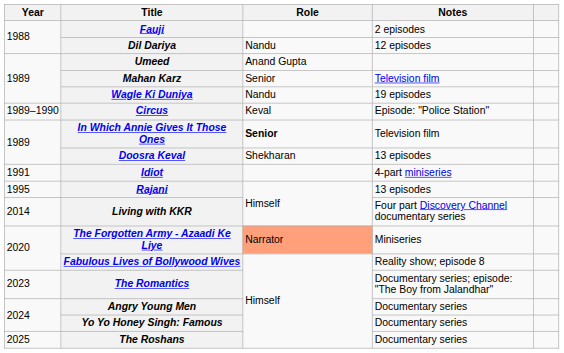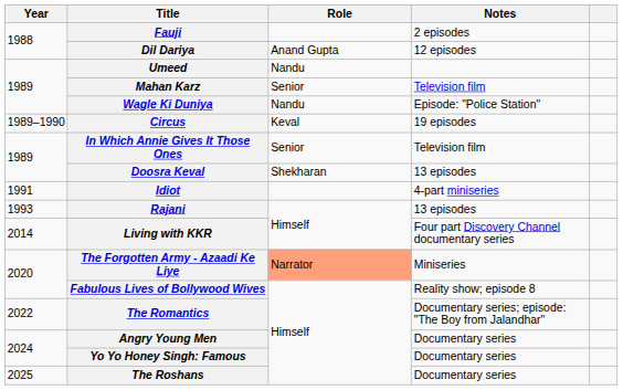 <table class="wikitable sortable plainrowheaders" style="text-align: margin;">
 <tr>
 <th scope="col">Year</th>
 <th scope="col" style="width: 17em;">Title</th>
 <th scope="col" style="width: 12em;">Role</th>
 <th scope="col" style="width: 15em;" class="unsortable">Notes</th>
 <th scope="col" style="width: 2em;" class="unsortable"></th>
 </tr>
 <tr>
 <td rowspan="2">1988</td>
 <th scope="row"><em><a href='#'>Fauji</a></em></th>
 <td></td>
 <td>2 episodes</td>
 <td style="text-align:center;"><br></td>
 </tr>
 <tr>
 <th scope="row"><em>Dil Dariya</em></th>
-<td>Nandu</td>
+<td>Anand Gupta</td>
 <td>12 episodes</td>
 <td style="text-align:center;"></td>
 </tr>
 <tr>
 <td rowspan="3">1989</td>
 <th scope="row"><em>Umeed</em></th>
-<td>Anand Gupta</td>
+<td>Nandu</td>
 <td></td>
 <td style="text-align:center;"></td>
 </tr>
 <tr>
 <th scope="row"><em>Mahan Karz</em></th>
 <td>Senior</td>
 <td><a href='#'>Television film</a></td>
 <td style="text-align:center;"></td>
 </tr>
 <tr>
 <th scope="row"><em><a href='#'>Wagle Ki Duniya</a></em></th>
 <td>Nandu</td>
-<td>19 episodes</td>
+<td>Episode: "Police Station"</td>
 <td style="text-align:center;"></td>
 </tr>
 <tr>
 <td>1989–1990</td>
 <th scope="row"><em><a href='#'>Circus</a></em></th>
 <td>Keval</td>
-<td>Episode: "Police Station"</td>
+<td>19 episodes</td>
 <td style="text-align:center;"></td>
 </tr>
 <tr>
 <td rowspan="2">1989</td>
 <th scope="row"><em><a href='#'>In Which Annie Gives It Those Ones</a></em></th>
-<td><strong>Senior</strong></td>
+<td>Senior</td>
 <td>Television film</td>
 <td style="text-align:center;"><br></td>
 </tr>
 <tr>
 <th scope="row"><em><a href='#'>Doosra Keval</a></em></th>
 <td>Shekharan</td>
 <td>13 episodes</td>
 <td style="text-align:center;"></td>
 </tr>
 <tr>
 <td>1991</td>
 <th scope="row"><em><a href='#'>Idiot</a></em></th>
 <td></td>
 <td>4-part <a href='#'>miniseries</a></td>
 <td style="text-align:center;"><br></td>
 </tr>
 <tr>
-<td>1995</td>
+<td>1993</td>
 <th scope="row"><em><a href='#'>Rajani</a></em></th>
 <td rowspan="2">Himself</td>
 <td>13 episodes</td>
 <td style="text-align:center;"><br></td>
 </tr>
 <tr>
 <td>2014</td>
 <th scope="row"><em>Living with KKR</em></th>
 <td>Four part <a href='#'>Discovery Channel</a> documentary series</td>
 <td></td>
 </tr>
 <tr>
 <td rowspan="2">2020</td>
 <th scope="row"><em><a href='#'>The Forgotten Army - Azaadi Ke Liye</a></em></th>
 <td style="background: lightsalmon;">Narrator</td>
 <td>Miniseries</td>
 <td style="text-align:center;"></td>
 </tr>
 <tr>
 <th scope="row"><em><a href='#'>Fabulous Lives of Bollywood Wives</a></em></th>
 <td rowspan="5">Himself</td>
 <td>Reality show; episode 8</td>
 <td style="text-align:center;"></td>
 </tr>
 <tr>
-<td>2023</td>
+<td>2022</td>
 <th scope="row"><em><a href='#'>The Romantics</a></em></th>
 <td>Documentary series; episode: "The Boy from Jalandhar"</td>
 <td style="text-align:center;"></td>
 </tr>
 <tr>
 <td rowspan="2">2024</td>
 <th scope="row"><em>Angry Young Men</em></th>
 <td>Documentary series</td>
 <td style="text-align:center;"></td>
 </tr>
 <tr>
 <th scope="row"><em>Yo Yo Honey Singh: Famous</em></th>
 <td>Documentary series</td>
 <td style="text-align:center;"></td>
 </tr>
 <tr>
 <td>2025</td>
 <th scope="row"><em>The Roshans</em></th>
 <td>Documentary series</td>
 <td style="text-align: center;"></td>
 </tr>
 </table>
